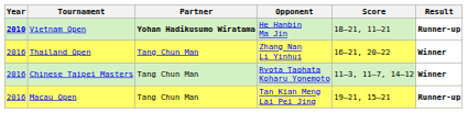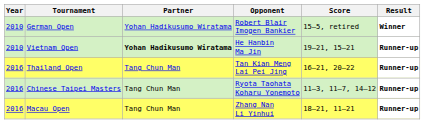 <table class="sortable wikitable" style="font-size: 90%;">
 <tr>
 <th>Year</th>
 <th>Tournament</th>
 <th>Partner</th>
 <th>Opponent</th>
 <th>Score</th>
 <th>Result</th>
 </tr>
 <tr style="background:#D4F1C5">
-<td align="center"><strong><a href='#'>2010</a></strong></td>
+<td align="center"><a href='#'>2010</a></td>
+<td align="left"><a href='#'>German Open</a></td>
+<td align="left"> <a href='#'>Yohan Hadikusumo Wiratama</a></td>
+<td align="left"> <a href='#'>Robert Blair</a><br> <a href='#'>Imogen Bankier</a></td>
+<td align="left">15–5, retired</td>
+<td style="text-align:left; background:white"> <strong>Winner</strong></td>
+</tr>
+<tr style="background:#D4F1C5">
+<td align="center"><a href='#'>2010</a></td>
 <td align="left"><a href='#'>Vietnam Open</a></td>
 <td align="left"><strong> Yohan Hadikusumo Wiratama</strong></td>
 <td align="left"> <a href='#'>He Hanbin</a><br> <a href='#'>Ma Jin</a></td>
-<td align="left">18–21, 11–21</td>
+<td align="left">19–21, 15–21</td>
 <td style="text-align:left; background:white"> <strong>Runner-up</strong></td>
 </tr>
 <tr style="background:#FFFF67">
 <td align="center"><a href='#'>2016</a></td>
 <td align="left"><a href='#'>Thailand Open</a></td>
 <td align="left"> <a href='#'>Tang Chun Man</a></td>
-<td align="left"> <a href='#'>Zhang Nan</a><br> <a href='#'>Li Yinhui</a></td>
+<td align="left"> <a href='#'>Tan Kian Meng</a><br> <a href='#'>Lai Pei Jing</a></td>
 <td align="left">16–21, 20–22</td>
-<td style="text-align:left; background:white"> <strong>Winner</strong></td>
+<td style="text-align:left; background:white"> <strong>Runner-up</strong></td>
 </tr>
 <tr style="background:#D4F1C5">
 <td align="center"><a href='#'>2016</a></td>
 <td align="left"><a href='#'>Chinese Taipei Masters</a></td>
 <td align="left"> Tang Chun Man</td>
 <td align="left"> <a href='#'>Ryota Taohata</a><br> <a href='#'>Koharu Yonemoto</a></td>
 <td align="left">11–3, 11–7, 14–12</td>
-<td style="text-align:left; background:white"> <strong>Winner</strong></td>
+<td style="text-align:left; background:white"> <strong>Runner-up</strong></td>
 </tr>
 <tr style="background:#FFFF67">
 <td align="center"><a href='#'>2016</a></td>
 <td align="left"><a href='#'>Macau Open</a></td>
 <td align="left"> Tang Chun Man</td>
-<td align="left"> <a href='#'>Tan Kian Meng</a><br> <a href='#'>Lai Pei Jing</a></td>
-<td align="left">19–21, 15–21</td>
+<td align="left"> <a href='#'>Zhang Nan</a><br> <a href='#'>Li Yinhui</a></td>
+<td align="left">18–21, 11–21</td>
 <td style="text-align:left; background:white"> <strong>Runner-up</strong></td>
 </tr>
 </table>
